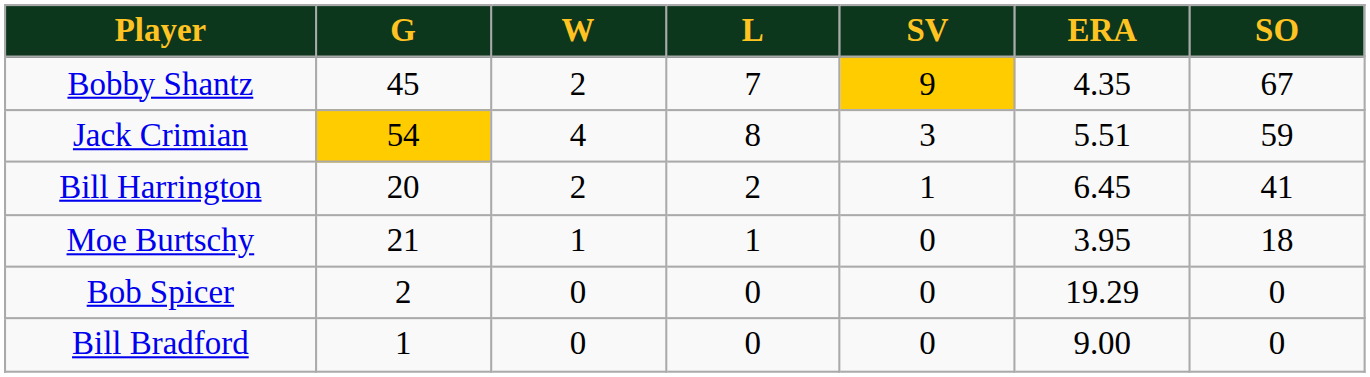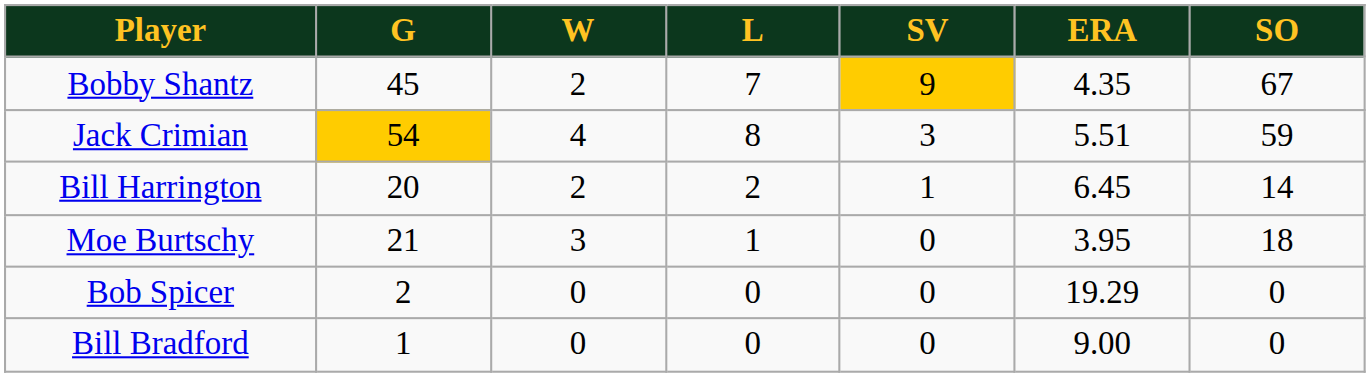 <table class="wikitable sortable">
 <tr>
 <th style="background:#0C371D;color:#ffc322;" width="16%">Player</th>
 <th style="background:#0C371D;color:#ffc322;" width="9%">G</th>
 <th style="background:#0C371D;color:#ffc322;" width="9%">W</th>
 <th style="background:#0C371D;color:#ffc322;" width="9%">L</th>
 <th style="background:#0C371D;color:#ffc322;" width="9%">SV</th>
 <th style="background:#0C371D;color:#ffc322;" width="9%">ERA</th>
 <th style="background:#0C371D;color:#ffc322;" width="9%">SO</th>
 </tr>
 <tr align="center">
 <td><a href='#'>Bobby Shantz</a></td>
 <td>45</td>
 <td>2</td>
 <td>7</td>
 <td bgcolor="#FFCC00">9</td>
 <td>4.35</td>
 <td>67</td>
 </tr>
 <tr align=center>
 <td><a href='#'>Jack Crimian</a></td>
 <td bgcolor="#FFCC00">54</td>
 <td>4</td>
 <td>8</td>
 <td>3</td>
 <td>5.51</td>
 <td>59</td>
 </tr>
 <tr align="center">
 <td><a href='#'>Bill Harrington</a></td>
 <td>20</td>
 <td>2</td>
 <td>2</td>
 <td>1</td>
 <td>6.45</td>
-<td>41</td>
+<td>14</td>
 </tr>
 <tr align="center">
 <td><a href='#'>Moe Burtschy</a></td>
 <td>21</td>
-<td>1</td>
+<td>3</td>
 <td>1</td>
 <td>0</td>
 <td>3.95</td>
 <td>18</td>
 </tr>
 <tr align="center">
 <td><a href='#'>Bob Spicer</a></td>
 <td>2</td>
 <td>0</td>
 <td>0</td>
 <td>0</td>
 <td>19.29</td>
 <td>0</td>
 </tr>
 <tr align="center">
 <td><a href='#'>Bill Bradford</a></td>
 <td>1</td>
 <td>0</td>
 <td>0</td>
 <td>0</td>
 <td>9.00</td>
 <td>0</td>
 </tr>
 </table>
